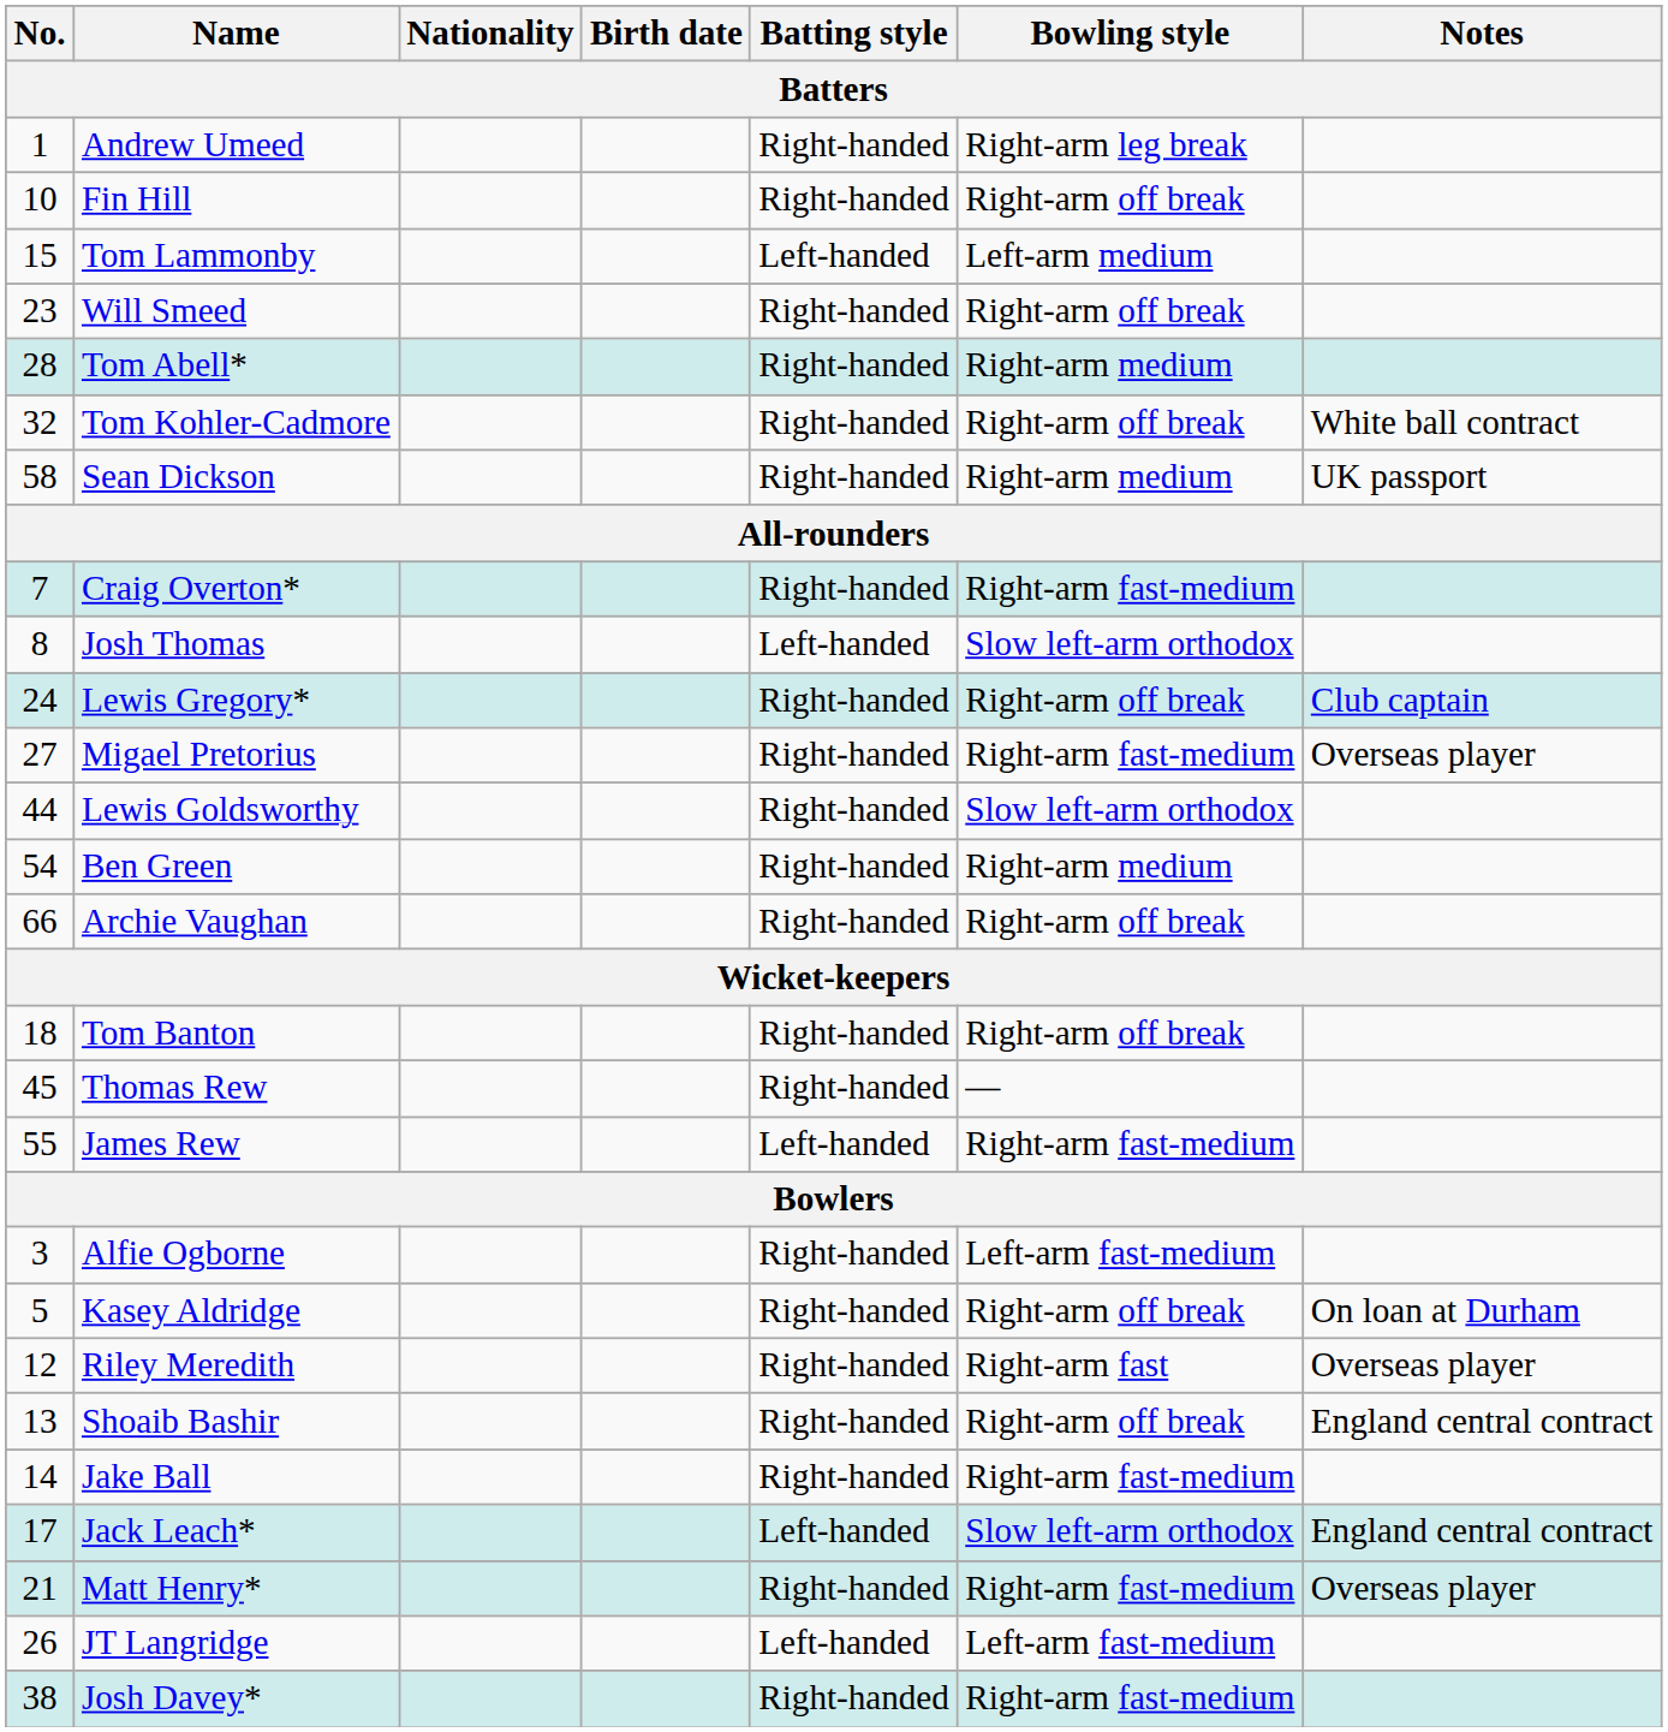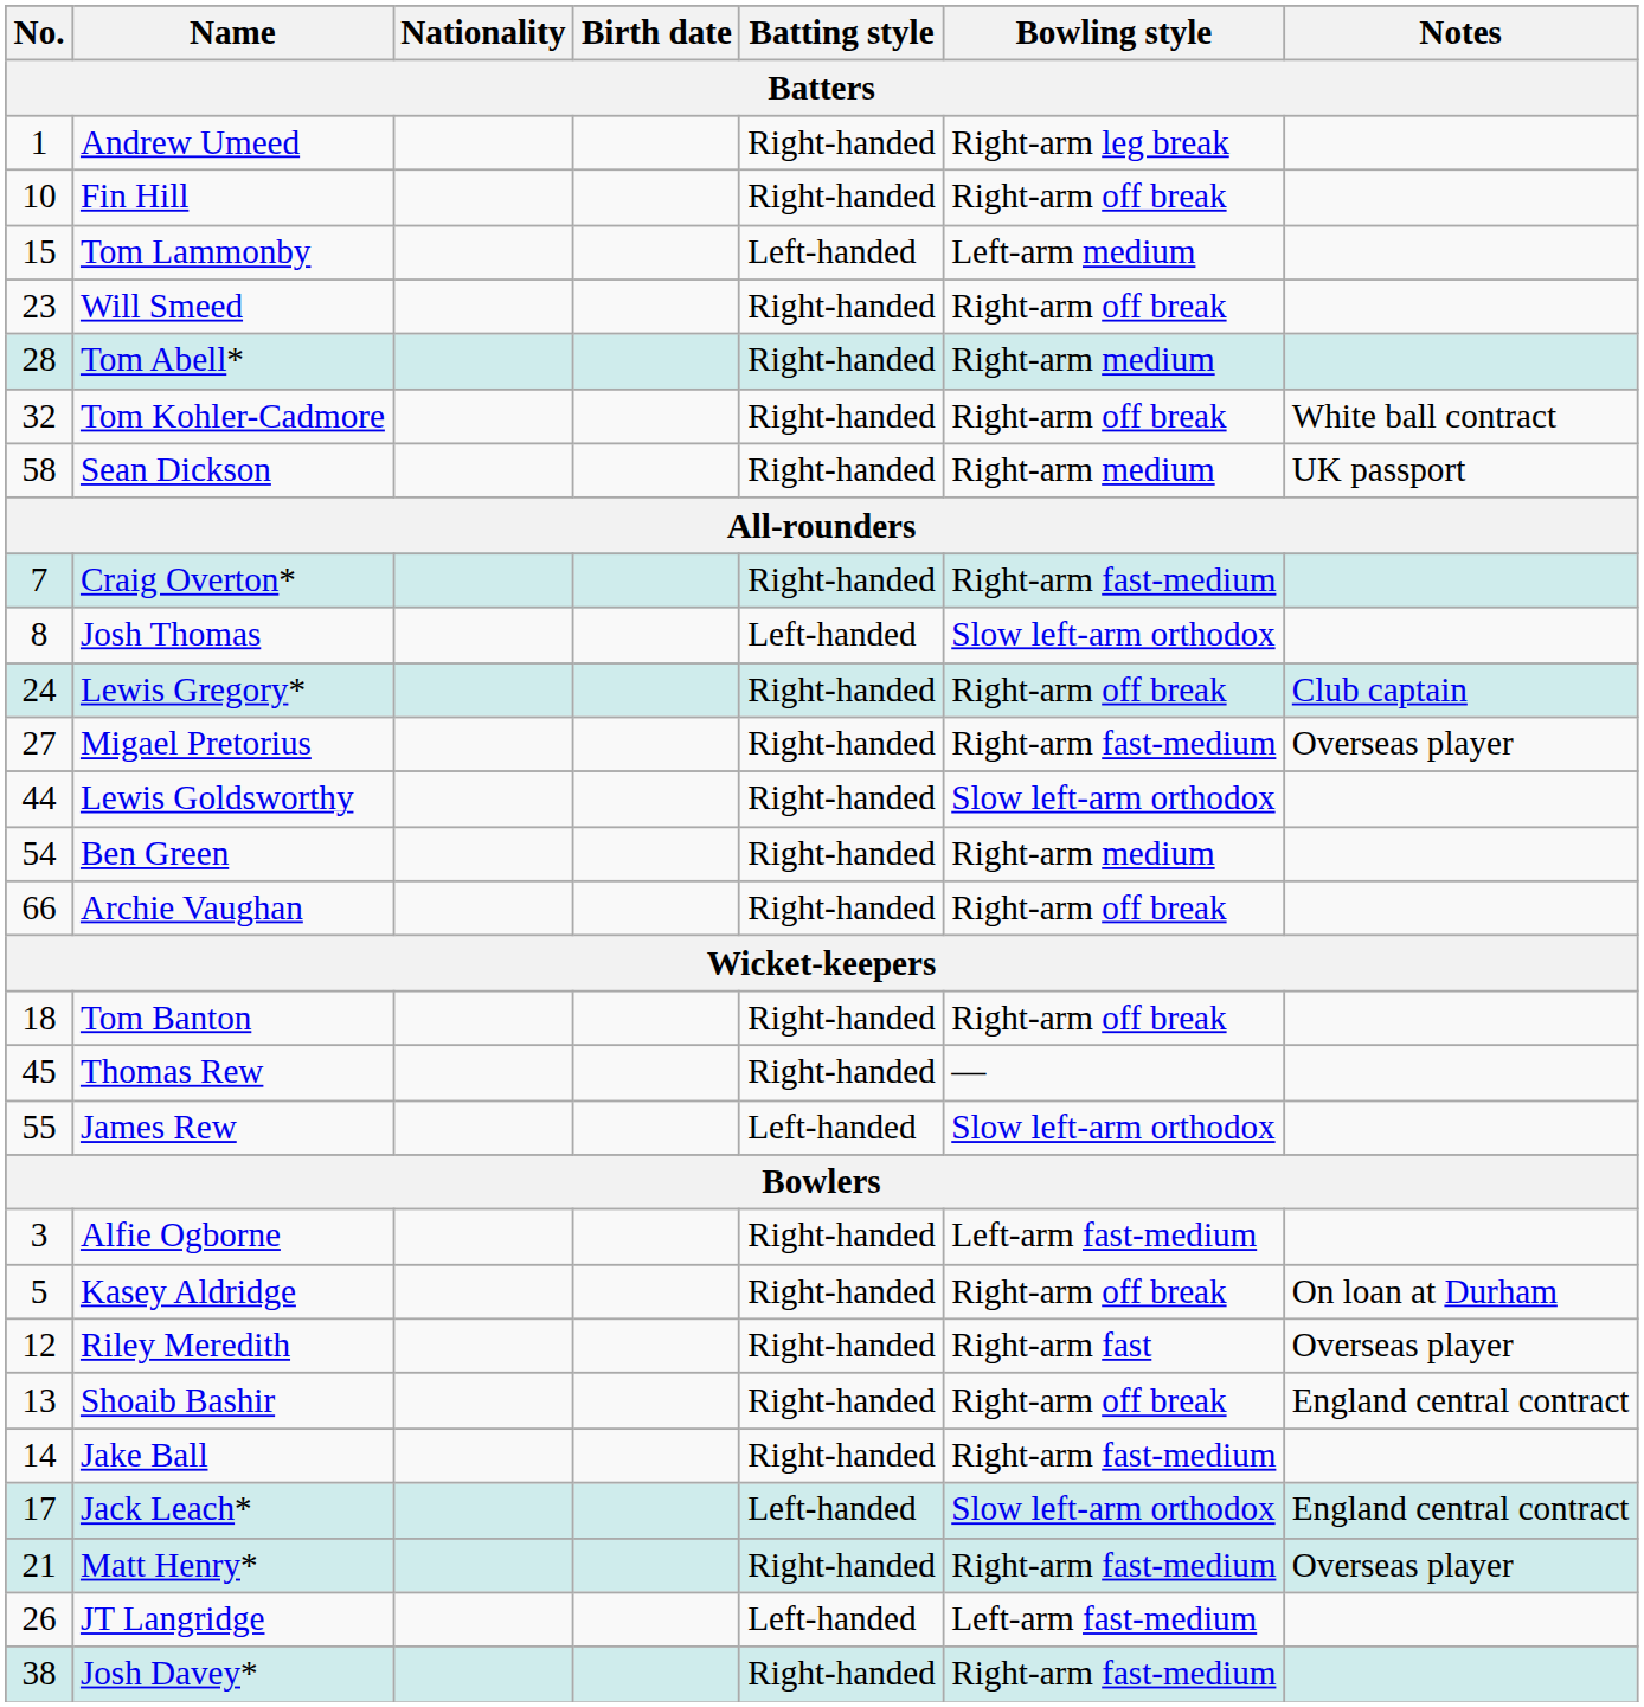 <table class="wikitable">
 <tr>
 <th>No.</th>
 <th>Name</th>
 <th>Nationality</th>
 <th>Birth date</th>
 <th>Batting style</th>
 <th>Bowling style</th>
 <th>Notes</th>
 </tr>
 <tr>
 <th colspan="7">Batters</th>
 </tr>
 <tr>
 <td style="text-align:center">1</td>
 <td><a href='#'>Andrew Umeed</a> </td>
 <td></td>
 <td></td>
 <td>Right-handed</td>
 <td>Right-arm <a href='#'>leg break</a></td>
 <td></td>
 </tr>
 <tr>
 <td style="text-align:center">10</td>
 <td><a href='#'>Fin Hill</a></td>
 <td></td>
 <td></td>
 <td>Right-handed</td>
 <td>Right-arm <a href='#'>off break</a></td>
 <td></td>
 </tr>
 <tr>
 <td style="text-align:center">15</td>
 <td><a href='#'>Tom Lammonby</a></td>
 <td></td>
 <td></td>
 <td>Left-handed</td>
 <td>Left-arm <a href='#'>medium</a></td>
 <td></td>
 </tr>
 <tr>
 <td style="text-align:center">23</td>
 <td><a href='#'>Will Smeed</a></td>
 <td></td>
 <td></td>
 <td>Right-handed</td>
 <td>Right-arm <a href='#'>off break</a></td>
 <td></td>
 </tr>
 <tr bgcolor="#CFECEC">
 <td style="text-align:center">28</td>
 <td><a href='#'>Tom Abell</a>*</td>
 <td></td>
 <td></td>
 <td>Right-handed</td>
 <td>Right-arm <a href='#'>medium</a></td>
 <td></td>
 </tr>
 <tr>
 <td style="text-align:center">32</td>
 <td><a href='#'>Tom Kohler-Cadmore</a></td>
 <td></td>
 <td></td>
 <td>Right-handed</td>
 <td>Right-arm <a href='#'>off break</a></td>
 <td>White ball contract</td>
 </tr>
 <tr>
 <td style="text-align:center">58</td>
 <td><a href='#'>Sean Dickson</a></td>
 <td></td>
 <td></td>
 <td>Right-handed</td>
 <td>Right-arm <a href='#'>medium</a></td>
 <td>UK passport</td>
 </tr>
 <tr>
 <th colspan="7">All-rounders</th>
 </tr>
 <tr bgcolor="#CFECEC">
 <td style="text-align:center">7</td>
 <td><a href='#'>Craig Overton</a>* </td>
 <td></td>
 <td></td>
 <td>Right-handed</td>
 <td>Right-arm <a href='#'>fast-medium</a></td>
 <td></td>
 </tr>
 <tr>
 <td style="text-align:center">8</td>
 <td><a href='#'>Josh Thomas</a></td>
 <td></td>
 <td></td>
 <td>Left-handed</td>
 <td><a href='#'>Slow left-arm orthodox</a></td>
 <td></td>
 </tr>
 <tr bgcolor="#CFECEC">
 <td style="text-align:center">24</td>
 <td><a href='#'>Lewis Gregory</a>* </td>
 <td></td>
 <td></td>
 <td>Right-handed</td>
 <td>Right-arm <a href='#'>off break</a></td>
 <td><a href='#'>Club captain</a></td>
 </tr>
 <tr>
 <td style="text-align:center">27</td>
 <td><a href='#'>Migael Pretorius</a></td>
 <td></td>
 <td></td>
 <td>Right-handed</td>
 <td>Right-arm <a href='#'>fast-medium</a></td>
 <td>Overseas player</td>
 </tr>
 <tr>
 <td style="text-align:center">44</td>
 <td><a href='#'>Lewis Goldsworthy</a></td>
 <td></td>
 <td></td>
 <td>Right-handed</td>
 <td><a href='#'>Slow left-arm orthodox</a></td>
 <td></td>
 </tr>
 <tr>
 <td style="text-align:center">54</td>
 <td><a href='#'>Ben Green</a></td>
 <td></td>
 <td></td>
 <td>Right-handed</td>
 <td>Right-arm <a href='#'>medium</a></td>
 <td></td>
 </tr>
 <tr>
 <td style="text-align:center">66</td>
 <td><a href='#'>Archie Vaughan</a></td>
 <td></td>
 <td></td>
 <td>Right-handed</td>
 <td>Right-arm <a href='#'>off break</a></td>
 <td></td>
 </tr>
 <tr>
 <th colspan="7">Wicket-keepers</th>
 </tr>
 <tr>
 <td style="text-align:center">18</td>
 <td><a href='#'>Tom Banton</a> </td>
 <td></td>
 <td></td>
 <td>Right-handed</td>
 <td>Right-arm <a href='#'>off break</a></td>
 <td></td>
 </tr>
 <tr>
 <td style="text-align:center">45</td>
 <td><a href='#'>Thomas Rew</a></td>
 <td></td>
 <td></td>
 <td>Right-handed</td>
 <td>—</td>
 <td></td>
 </tr>
 <tr>
 <td style="text-align:center">55</td>
 <td><a href='#'>James Rew</a></td>
 <td></td>
 <td></td>
 <td>Left-handed</td>
-<td>Right-arm <a href='#'>fast-medium</a></td>
+<td><a href='#'>Slow left-arm orthodox</a></td>
 <td></td>
 </tr>
 <tr>
 <th colspan="7">Bowlers</th>
 </tr>
 <tr>
 <td style="text-align:center">3</td>
 <td><a href='#'>Alfie Ogborne</a></td>
 <td></td>
 <td></td>
 <td>Right-handed</td>
 <td>Left-arm <a href='#'>fast-medium</a></td>
 <td></td>
 </tr>
 <tr>
 <td style="text-align:center">5</td>
 <td><a href='#'>Kasey Aldridge</a></td>
 <td></td>
 <td></td>
 <td>Right-handed</td>
 <td>Right-arm <a href='#'>off break</a></td>
 <td>On loan at <a href='#'>Durham</a></td>
 </tr>
 <tr>
 <td style="text-align:center">12</td>
 <td><a href='#'>Riley Meredith</a> </td>
 <td></td>
 <td></td>
 <td>Right-handed</td>
 <td>Right-arm <a href='#'>fast</a></td>
 <td>Overseas player</td>
 </tr>
 <tr>
 <td style="text-align:center">13</td>
 <td><a href='#'>Shoaib Bashir</a> </td>
 <td></td>
 <td></td>
 <td>Right-handed</td>
 <td>Right-arm <a href='#'>off break</a></td>
 <td>England central contract</td>
 </tr>
 <tr>
 <td style="text-align:center">14</td>
 <td><a href='#'>Jake Ball</a> </td>
 <td></td>
 <td></td>
 <td>Right-handed</td>
 <td>Right-arm <a href='#'>fast-medium</a></td>
 <td></td>
 </tr>
 <tr bgcolor="#CFECEC">
 <td style="text-align:center">17</td>
 <td><a href='#'>Jack Leach</a>* </td>
 <td></td>
 <td></td>
 <td>Left-handed</td>
 <td><a href='#'>Slow left-arm orthodox</a></td>
 <td>England central contract</td>
 </tr>
 <tr bgcolor="#CFECEC">
 <td style="text-align:center">21</td>
 <td><a href='#'>Matt Henry</a>* </td>
 <td></td>
 <td></td>
 <td>Right-handed</td>
 <td>Right-arm <a href='#'>fast-medium</a></td>
 <td>Overseas player</td>
 </tr>
 <tr>
 <td style="text-align:center">26</td>
 <td><a href='#'>JT Langridge</a></td>
 <td></td>
 <td></td>
 <td>Left-handed</td>
 <td>Left-arm <a href='#'>fast-medium</a></td>
 <td></td>
 </tr>
 <tr bgcolor="#CFECEC">
 <td style="text-align:center">38</td>
 <td><a href='#'>Josh Davey</a>* </td>
 <td></td>
 <td></td>
 <td>Right-handed</td>
 <td>Right-arm <a href='#'>fast-medium</a></td>
 <td></td>
 </tr>
 </table>
